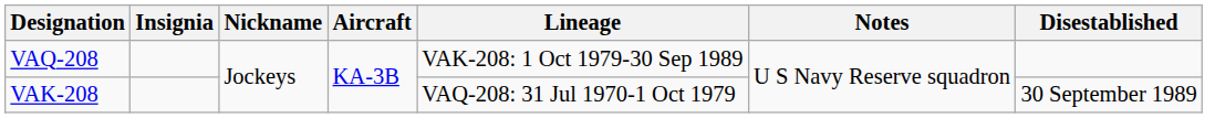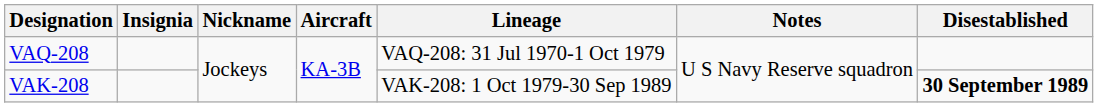 <table class="wikitable">
 <tr>
 <th>Designation</th>
 <th>Insignia</th>
 <th>Nickname</th>
 <th>Aircraft</th>
 <th>Lineage</th>
 <th>Notes</th>
 <th>Disestablished</th>
 </tr>
 <tr>
 <td><a href='#'>VAQ-208</a></td>
 <td></td>
 <td Rowspan="2">Jockeys</td>
 <td Rowspan="2"><a href='#'>KA-3B</a></td>
-<td style="white-space: nowrap;">VAK-208: 1 Oct 1979-30 Sep 1989</td>
+<td style="white-space: nowrap;">VAQ-208: 31 Jul 1970-1 Oct 1979</td>
 <td Rowspan="2">U S Navy Reserve squadron</td>
 </tr>
 <tr>
 <td><a href='#'>VAK-208</a></td>
 <td></td>
-<td style="white-space: nowrap;">VAQ-208: 31 Jul 1970-1 Oct 1979</td>
-<td>30 September 1989</td>
+<td style="white-space: nowrap;">VAK-208: 1 Oct 1979-30 Sep 1989</td>
+<td><strong>30 September 1989</strong></td>
 </tr>
 </table>
